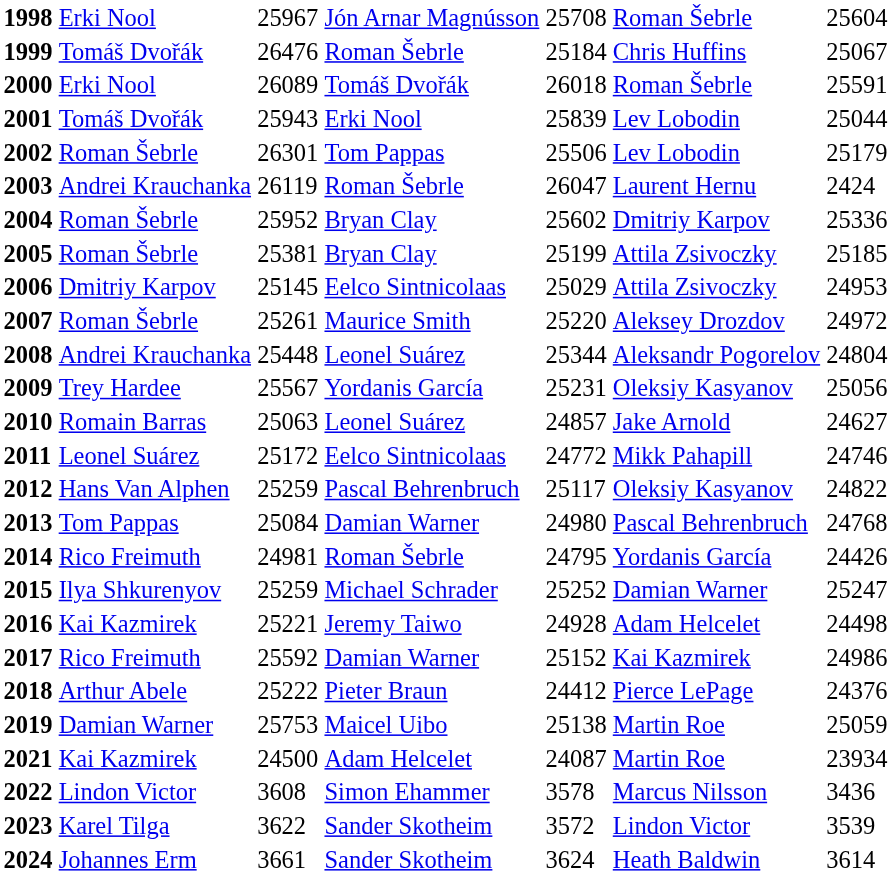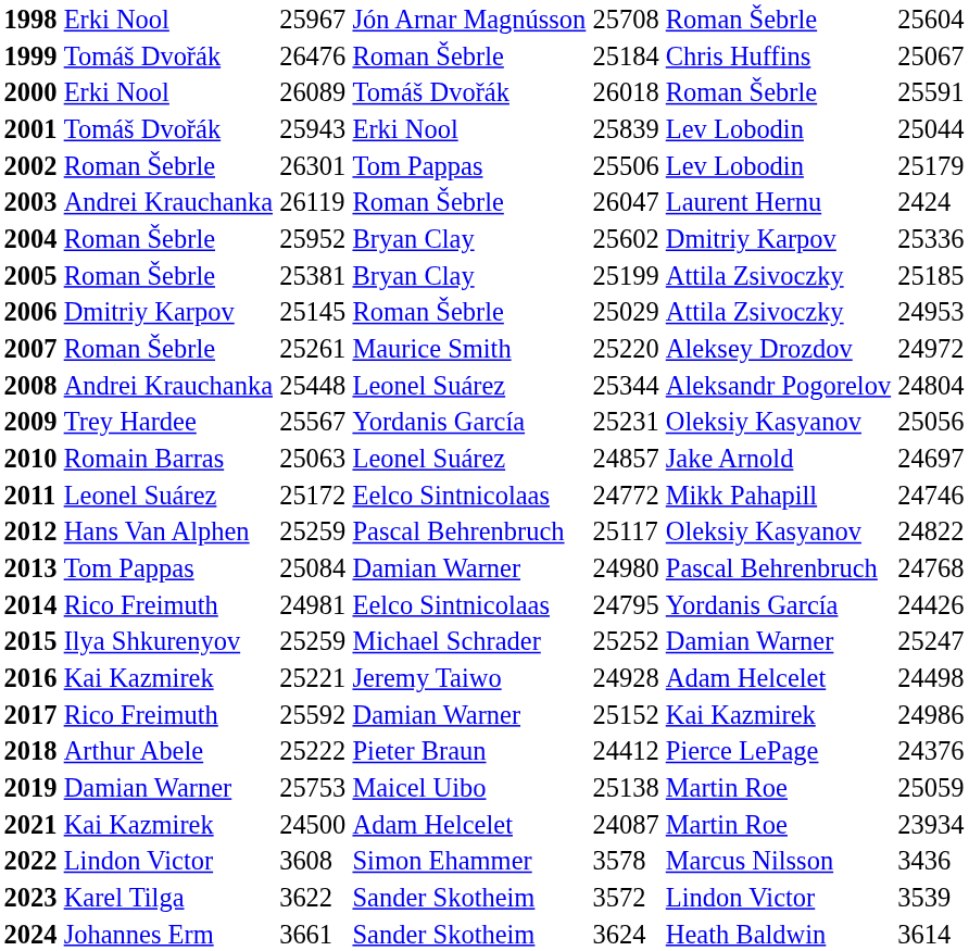 <table>
 <tr>
 <td><strong>1998</strong><br></td>
 <td><a href='#'>Erki Nool</a><br></td>
 <td>25967</td>
 <td><a href='#'>Jón Arnar Magnússon</a><br></td>
 <td>25708</td>
 <td><a href='#'>Roman Šebrle</a><br></td>
 <td>25604</td>
 </tr>
 <tr>
 <td><strong>1999</strong><br></td>
 <td><a href='#'>Tomáš Dvořák</a><br></td>
 <td>26476</td>
 <td><a href='#'>Roman Šebrle</a><br></td>
 <td>25184</td>
 <td><a href='#'>Chris Huffins</a><br></td>
 <td>25067</td>
 </tr>
 <tr>
 <td><strong>2000</strong><br></td>
 <td><a href='#'>Erki Nool</a><br></td>
 <td>26089</td>
 <td><a href='#'>Tomáš Dvořák</a><br></td>
 <td>26018</td>
 <td><a href='#'>Roman Šebrle</a><br></td>
 <td>25591</td>
 </tr>
 <tr>
 <td><strong>2001</strong><br></td>
 <td><a href='#'>Tomáš Dvořák</a><br></td>
 <td>25943</td>
 <td><a href='#'>Erki Nool</a><br></td>
 <td>25839</td>
 <td><a href='#'>Lev Lobodin</a><br></td>
 <td>25044</td>
 </tr>
 <tr>
 <td><strong>2002</strong><br></td>
 <td><a href='#'>Roman Šebrle</a><br></td>
 <td>26301</td>
 <td><a href='#'>Tom Pappas</a><br></td>
 <td>25506</td>
 <td><a href='#'>Lev Lobodin</a><br></td>
 <td>25179</td>
 </tr>
 <tr>
 <td><strong>2003</strong><br></td>
 <td><a href='#'>Andrei Krauchanka</a><br></td>
 <td>26119</td>
 <td><a href='#'>Roman Šebrle</a><br></td>
 <td>26047</td>
 <td><a href='#'>Laurent Hernu</a><br></td>
 <td>2424</td>
 </tr>
 <tr>
 <td><strong>2004</strong><br></td>
 <td><a href='#'>Roman Šebrle</a><br></td>
 <td>25952</td>
 <td><a href='#'>Bryan Clay</a><br></td>
 <td>25602</td>
 <td><a href='#'>Dmitriy Karpov</a><br></td>
 <td>25336</td>
 </tr>
 <tr>
 <td><strong>2005</strong><br></td>
 <td><a href='#'>Roman Šebrle</a><br></td>
 <td>25381</td>
 <td><a href='#'>Bryan Clay</a><br></td>
 <td>25199</td>
 <td><a href='#'>Attila Zsivoczky</a><br></td>
 <td>25185</td>
 </tr>
 <tr>
 <td><strong>2006</strong><br></td>
 <td><a href='#'>Dmitriy Karpov</a><br></td>
 <td>25145</td>
-<td><a href='#'>Eelco Sintnicolaas</a><br></td>
+<td><a href='#'>Roman Šebrle</a><br></td>
 <td>25029</td>
 <td><a href='#'>Attila Zsivoczky</a><br></td>
 <td>24953</td>
 </tr>
 <tr>
 <td><strong>2007</strong><br></td>
 <td><a href='#'>Roman Šebrle</a><br></td>
 <td>25261</td>
 <td><a href='#'>Maurice Smith</a><br></td>
 <td>25220</td>
 <td><a href='#'>Aleksey Drozdov</a><br></td>
 <td>24972</td>
 </tr>
 <tr>
 <td><strong>2008</strong><br></td>
 <td><a href='#'>Andrei Krauchanka</a><br></td>
 <td>25448</td>
 <td><a href='#'>Leonel Suárez</a><br></td>
 <td>25344</td>
 <td><a href='#'>Aleksandr Pogorelov</a><br></td>
 <td>24804</td>
 </tr>
 <tr>
 <td><strong>2009</strong><br></td>
 <td><a href='#'>Trey Hardee</a><br></td>
 <td>25567</td>
 <td><a href='#'>Yordanis García</a><br></td>
 <td>25231</td>
 <td><a href='#'>Oleksiy Kasyanov</a><br></td>
 <td>25056</td>
 </tr>
 <tr>
 <td><strong>2010</strong></td>
 <td><a href='#'>Romain Barras</a><br></td>
 <td>25063</td>
 <td><a href='#'>Leonel Suárez</a><br></td>
 <td>24857</td>
 <td><a href='#'>Jake Arnold</a><br></td>
-<td>24627</td>
+<td>24697</td>
 </tr>
 <tr>
 <td><strong>2011</strong><br></td>
 <td><a href='#'>Leonel Suárez</a><br></td>
 <td>25172</td>
 <td><a href='#'>Eelco Sintnicolaas</a><br></td>
 <td>24772</td>
 <td><a href='#'>Mikk Pahapill</a><br></td>
 <td>24746</td>
 </tr>
 <tr>
 <td><strong>2012</strong><br></td>
 <td><a href='#'>Hans Van Alphen</a><br></td>
 <td>25259</td>
 <td><a href='#'>Pascal Behrenbruch</a><br></td>
 <td>25117</td>
 <td><a href='#'>Oleksiy Kasyanov</a><br></td>
 <td>24822</td>
 </tr>
 <tr>
 <td><strong>2013</strong><br></td>
 <td><a href='#'>Tom Pappas</a><br></td>
 <td>25084</td>
 <td><a href='#'>Damian Warner</a><br></td>
 <td>24980</td>
 <td><a href='#'>Pascal Behrenbruch</a><br></td>
 <td>24768</td>
 </tr>
 <tr>
 <td><strong>2014</strong><br></td>
 <td><a href='#'>Rico Freimuth</a><br></td>
 <td>24981</td>
-<td><a href='#'>Roman Šebrle</a><br></td>
+<td><a href='#'>Eelco Sintnicolaas</a><br></td>
 <td>24795</td>
 <td><a href='#'>Yordanis García</a><br></td>
 <td>24426</td>
 </tr>
 <tr>
 <td><strong>2015</strong><br></td>
 <td><a href='#'>Ilya Shkurenyov</a><br></td>
 <td>25259</td>
 <td><a href='#'>Michael Schrader</a><br></td>
 <td>25252</td>
 <td><a href='#'>Damian Warner</a><br></td>
 <td>25247</td>
 </tr>
 <tr>
 <td><strong>2016</strong><br></td>
 <td><a href='#'>Kai Kazmirek</a><br></td>
 <td>25221</td>
 <td><a href='#'>Jeremy Taiwo</a><br></td>
 <td>24928</td>
 <td><a href='#'>Adam Helcelet</a><br></td>
 <td>24498</td>
 </tr>
 <tr>
 <td><strong>2017</strong><br></td>
 <td><a href='#'>Rico Freimuth</a><br></td>
 <td>25592</td>
 <td><a href='#'>Damian Warner</a><br></td>
 <td>25152</td>
 <td><a href='#'>Kai Kazmirek</a><br></td>
 <td>24986</td>
 </tr>
 <tr>
 <td><strong>2018</strong><br></td>
 <td><a href='#'>Arthur Abele</a><br></td>
 <td>25222</td>
 <td><a href='#'>Pieter Braun</a><br></td>
 <td>24412</td>
 <td><a href='#'>Pierce LePage</a><br></td>
 <td>24376</td>
 </tr>
 <tr>
 <td><strong>2019</strong><br></td>
 <td><a href='#'>Damian Warner</a><br></td>
 <td>25753</td>
 <td><a href='#'>Maicel Uibo</a><br></td>
 <td>25138</td>
 <td><a href='#'>Martin Roe</a><br></td>
 <td>25059</td>
 </tr>
 <tr>
 <td><strong>2021</strong><br></td>
 <td><a href='#'>Kai Kazmirek</a><br></td>
 <td>24500</td>
 <td><a href='#'>Adam Helcelet</a><br></td>
 <td>24087</td>
 <td><a href='#'>Martin Roe</a><br></td>
 <td>23934</td>
 </tr>
 <tr>
 <td><strong>2022</strong><br></td>
 <td><a href='#'>Lindon Victor</a><br></td>
 <td>3608</td>
 <td><a href='#'>Simon Ehammer</a><br></td>
 <td>3578</td>
 <td><a href='#'>Marcus Nilsson</a><br></td>
 <td>3436</td>
 </tr>
 <tr>
 <td><strong>2023</strong><br></td>
 <td><a href='#'>Karel Tilga</a><br></td>
 <td>3622</td>
 <td><a href='#'>Sander Skotheim</a><br></td>
 <td>3572</td>
 <td><a href='#'>Lindon Victor</a><br></td>
 <td>3539</td>
 </tr>
 <tr>
 <td><strong>2024</strong><br></td>
 <td><a href='#'>Johannes Erm</a><br></td>
 <td>3661</td>
 <td><a href='#'>Sander Skotheim</a><br></td>
 <td>3624</td>
 <td><a href='#'>Heath Baldwin</a><br></td>
 <td>3614</td>
 </tr>
 </table>
